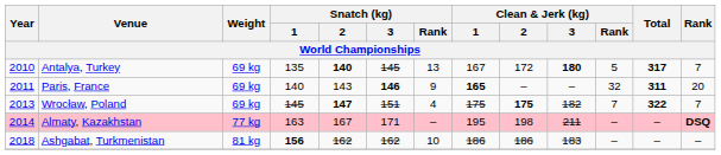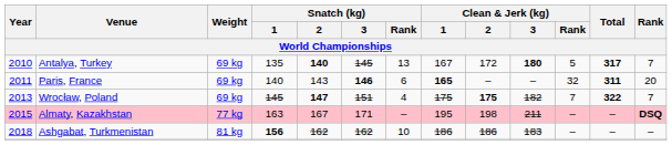 <table class="wikitable" style="text-align:center;">
 <tr>
 <th rowspan=2 width=40>Year</th>
 <th rowspan=2 width=250>Venue</th>
 <th rowspan=2 width=60>Weight</th>
 <th colspan=4>Snatch (kg)</th>
 <th colspan=4>Clean & Jerk (kg)</th>
 <th rowspan=2 width=60>Total</th>
 <th rowspan=2 width=40>Rank</th>
 </tr>
 <tr>
 <th width=60>1</th>
 <th width=60>2</th>
 <th width=60>3</th>
 <th width=45>Rank</th>
 <th width=60>1</th>
 <th width=60>2</th>
 <th width=60>3</th>
 <th width=45>Rank</th>
 </tr>
 <tr>
 <th colspan=13><a href='#'>World Championships</a></th>
 </tr>
 <tr>
 <td><a href='#'>2010</a></td>
 <td align=left> <a href='#'>Antalya</a>, <a href='#'>Turkey</a></td>
 <td><a href='#'>69 kg</a></td>
 <td>135</td>
 <td><strong>140</strong></td>
 <td><s>145</s></td>
 <td>13</td>
 <td>167</td>
 <td>172</td>
 <td><strong>180</strong></td>
 <td>5</td>
 <td><strong>317</strong></td>
 <td>7</td>
 </tr>
 <tr>
 <td><a href='#'>2011</a></td>
 <td align=left> <a href='#'>Paris</a>, <a href='#'>France</a></td>
 <td><a href='#'>69 kg</a></td>
 <td>140</td>
 <td>143</td>
 <td><strong>146</strong></td>
-<td>9</td>
+<td>6</td>
 <td><strong>165</strong></td>
 <td>–</td>
 <td>–</td>
 <td>32</td>
 <td><strong>311</strong></td>
 <td>20</td>
 </tr>
 <tr>
 <td><a href='#'>2013</a></td>
 <td align=left> <a href='#'>Wrocław</a>, <a href='#'>Poland</a></td>
 <td><a href='#'>69 kg</a></td>
 <td><s>145</s></td>
 <td><strong>147</strong></td>
 <td><s>151</s></td>
 <td>4</td>
 <td><s>175</s></td>
 <td><strong>175</strong></td>
 <td><s>182</s></td>
 <td>7</td>
 <td><strong>322</strong></td>
 <td>7</td>
 </tr>
 <tr bgcolor=pink>
-<td><a href='#'>2014</a></td>
+<td><a href='#'>2015</a></td>
 <td align=left> <a href='#'>Almaty</a>, <a href='#'>Kazakhstan</a></td>
 <td><a href='#'>77 kg</a></td>
 <td>163</td>
 <td>167</td>
 <td>171</td>
 <td>–</td>
 <td>195</td>
 <td>198</td>
 <td><s>211</s></td>
 <td>–</td>
 <td>–</td>
 <td><strong>DSQ</strong></td>
 </tr>
 <tr>
 <td><a href='#'>2018</a></td>
 <td align=left> <a href='#'>Ashgabat</a>, <a href='#'>Turkmenistan</a></td>
 <td><a href='#'>81 kg</a></td>
 <td><strong>156</strong></td>
 <td><s>162</s></td>
 <td><s>162</s></td>
 <td>10</td>
 <td><s>186</s></td>
 <td><s>186</s></td>
 <td><s>183</s></td>
 <td>–</td>
 <td>–</td>
 <td>–</td>
 </tr>
 <tr>
 </tr>
 </table>
